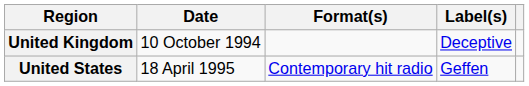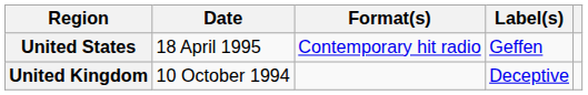 <table class="wikitable plainrowheaders">
 <tr>
 <th scope="col">Region</th>
 <th scope="col">Date</th>
 <th scope="col">Format(s)</th>
 <th scope="col">Label(s)</th>
 <th scope="col"></th>
 </tr>
 <tr>
+<th scope="row">United States</th>
+<td>18 April 1995</td>
+<td><a href='#'>Contemporary hit radio</a></td>
+<td><a href='#'>Geffen</a></td>
+<td></td>
+</tr>
+<tr>
 <th scope="row">United Kingdom</th>
 <td>10 October 1994</td>
 <td></td>
 <td><a href='#'>Deceptive</a></td>
 <td></td>
 </tr>
-<tr>
-<th scope="row">United States</th>
-<td>18 April 1995</td>
-<td><a href='#'>Contemporary hit radio</a></td>
-<td><a href='#'>Geffen</a></td>
-<td></td>
-</tr>
 </table>
